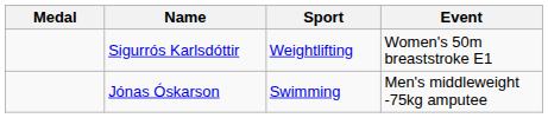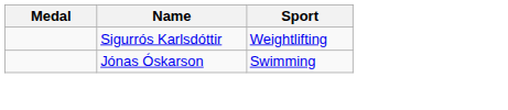 <table class="wikitable">
 <tr>
 <th style="width:6em">Medal</th>
 <th style="width:10em">Name</th>
 <th style="width:7em">Sport</th>
-<th style="width:10em">Event</th>
 </tr>
 <tr>
 <td></td>
 <td><a href='#'>Sigurrós Karlsdóttir</a></td>
 <td><a href='#'>Weightlifting</a></td>
-<td>Women's 50m breaststroke E1</td>
 </tr>
 <tr>
 <td></td>
 <td><a href='#'>Jónas Óskarson</a></td>
 <td><a href='#'>Swimming</a></td>
-<td>Men's middleweight -75kg amputee</td>
 </tr>
 </table>
